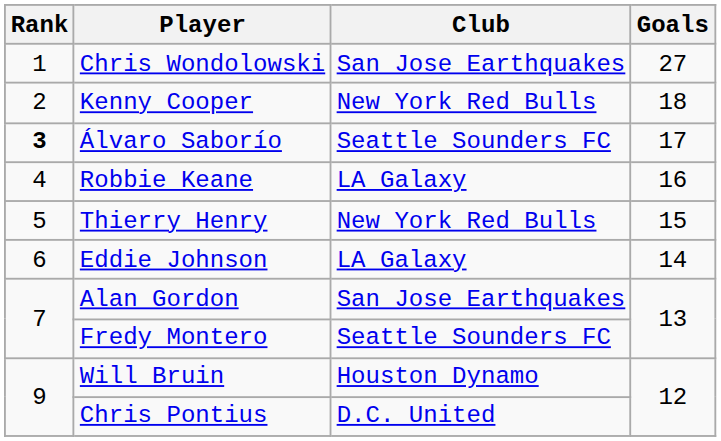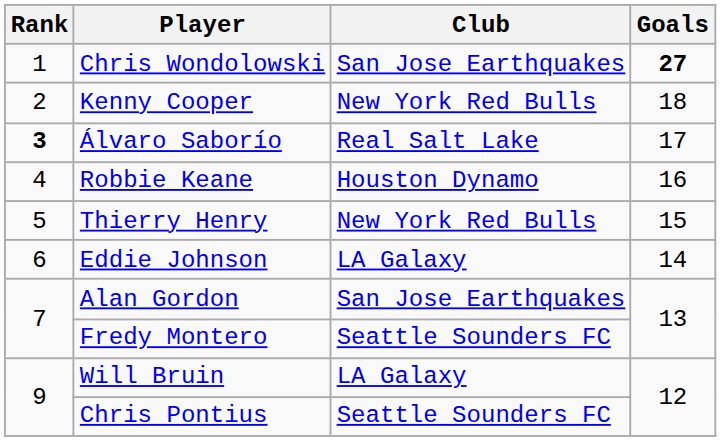 <table class="wikitable" style="text-align:center">
 <tr>
 <th>Rank</th>
 <th>Player</th>
 <th>Club</th>
 <th>Goals</th>
 </tr>
 <tr>
 <td>1</td>
 <td align="left"> <a href='#'>Chris Wondolowski</a></td>
 <td align="left"><a href='#'>San Jose Earthquakes</a></td>
-<td>27</td>
+<td><strong>27</strong></td>
 </tr>
 <tr>
 <td>2</td>
 <td align="left"> <a href='#'>Kenny Cooper</a></td>
 <td align="left"><a href='#'>New York Red Bulls</a></td>
 <td>18</td>
 </tr>
 <tr>
 <td><strong>3</strong></td>
 <td align="left"> <a href='#'>Álvaro Saborío</a></td>
-<td align="left"><a href='#'>Seattle Sounders FC</a></td>
+<td align="left"><a href='#'>Real Salt Lake</a></td>
 <td>17</td>
 </tr>
 <tr>
 <td>4</td>
 <td align="left"> <a href='#'>Robbie Keane</a></td>
-<td align="left"><a href='#'>LA Galaxy</a></td>
+<td align="left"><a href='#'>Houston Dynamo</a></td>
 <td>16</td>
 </tr>
 <tr>
 <td>5</td>
 <td align="left"> <a href='#'>Thierry Henry</a></td>
 <td align="left"><a href='#'>New York Red Bulls</a></td>
 <td>15</td>
 </tr>
 <tr>
 <td>6</td>
 <td align="left"> <a href='#'>Eddie Johnson</a></td>
 <td align="left"><a href='#'>LA Galaxy</a></td>
 <td>14</td>
 </tr>
 <tr>
 <td rowspan="2">7</td>
 <td align="left"> <a href='#'>Alan Gordon</a></td>
 <td align="left"><a href='#'>San Jose Earthquakes</a></td>
 <td rowspan="2">13</td>
 </tr>
 <tr>
 <td align="left"> <a href='#'>Fredy Montero</a></td>
 <td align="left"><a href='#'>Seattle Sounders FC</a></td>
 </tr>
 <tr>
 <td rowspan="2">9</td>
 <td align="left"> <a href='#'>Will Bruin</a></td>
-<td align="left"><a href='#'>Houston Dynamo</a></td>
+<td align="left"><a href='#'>LA Galaxy</a></td>
 <td rowspan="2">12</td>
 </tr>
 <tr>
 <td align="left"> <a href='#'>Chris Pontius</a></td>
-<td align="left"><a href='#'>D.C. United</a></td>
+<td align="left"><a href='#'>Seattle Sounders FC</a></td>
 </tr>
 </table>
